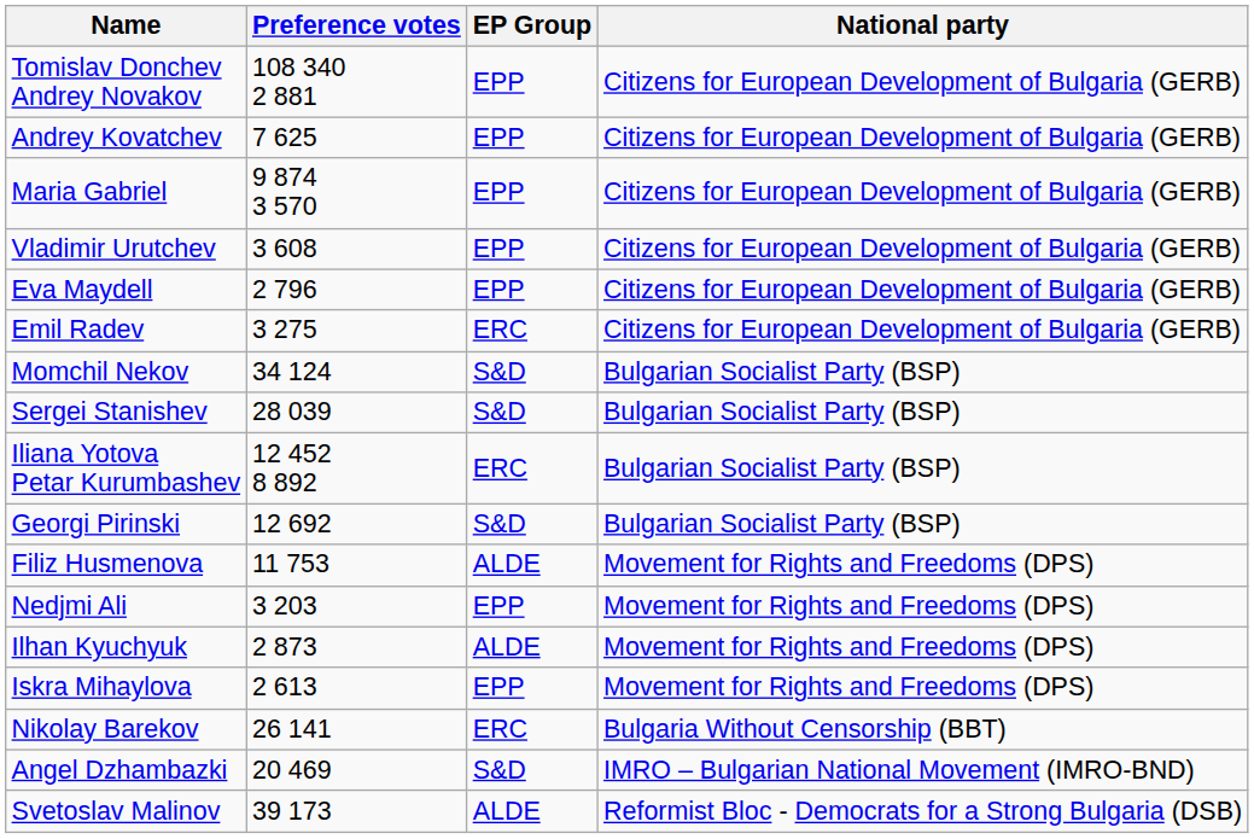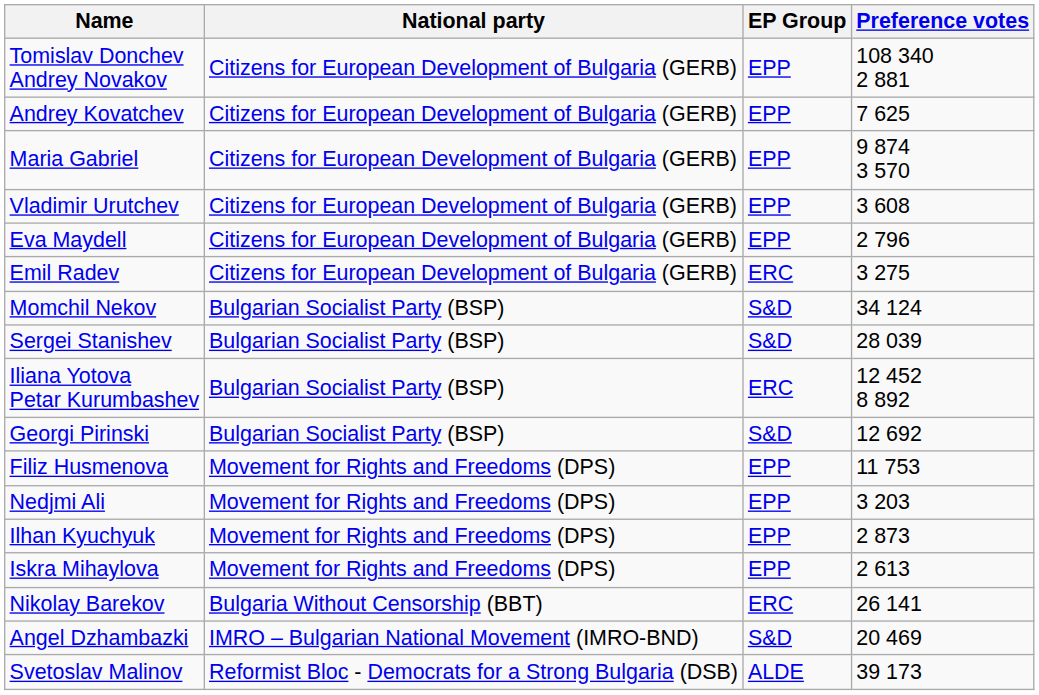 <table class="sortable wikitable">
 <tr>
 <th>Name</th>
+<th>National party</th>
+<th>EP Group</th>
 <th><a href='#'>Preference votes</a></th>
-<th>EP Group</th>
-<th>National party</th>
 </tr>
 <tr>
 <td><a href='#'>Tomislav Donchev</a> <br><a href='#'>Andrey Novakov</a> </td>
+<td> <a href='#'>Citizens for European Development of Bulgaria</a> (GERB)</td>
+<td> <a href='#'>EPP</a></td>
 <td>108 340<br> 2 881</td>
-<td> <a href='#'>EPP</a></td>
-<td> <a href='#'>Citizens for European Development of Bulgaria</a> (GERB)</td>
 </tr>
 <tr>
 <td><a href='#'>Andrey Kovatchev</a></td>
+<td> <a href='#'>Citizens for European Development of Bulgaria</a> (GERB)</td>
+<td> <a href='#'>EPP</a></td>
 <td>7 625</td>
-<td> <a href='#'>EPP</a></td>
-<td> <a href='#'>Citizens for European Development of Bulgaria</a> (GERB)</td>
 </tr>
 <tr>
 <td><a href='#'>Maria Gabriel</a> <br> </td>
+<td> <a href='#'>Citizens for European Development of Bulgaria</a> (GERB)</td>
+<td> <a href='#'>EPP</a></td>
 <td>9 874<br> 3 570</td>
-<td> <a href='#'>EPP</a></td>
-<td> <a href='#'>Citizens for European Development of Bulgaria</a> (GERB)</td>
 </tr>
 <tr>
 <td><a href='#'>Vladimir Urutchev</a></td>
+<td> <a href='#'>Citizens for European Development of Bulgaria</a> (GERB)</td>
+<td> <a href='#'>EPP</a></td>
 <td>3 608</td>
-<td> <a href='#'>EPP</a></td>
-<td> <a href='#'>Citizens for European Development of Bulgaria</a> (GERB)</td>
 </tr>
 <tr>
 <td><a href='#'>Eva Maydell</a></td>
+<td> <a href='#'>Citizens for European Development of Bulgaria</a> (GERB)</td>
+<td> <a href='#'>EPP</a></td>
 <td>2 796</td>
-<td> <a href='#'>EPP</a></td>
-<td> <a href='#'>Citizens for European Development of Bulgaria</a> (GERB)</td>
 </tr>
 <tr>
 <td><a href='#'>Emil Radev</a></td>
+<td> <a href='#'>Citizens for European Development of Bulgaria</a> (GERB)</td>
+<td> <a href='#'>ERC</a></td>
 <td>3 275</td>
-<td> <a href='#'>ERC</a></td>
-<td> <a href='#'>Citizens for European Development of Bulgaria</a> (GERB)</td>
 </tr>
 <tr>
 <td><a href='#'>Momchil Nekov</a></td>
+<td> <a href='#'>Bulgarian Socialist Party</a> (BSP)</td>
+<td> <a href='#'>S&D</a></td>
 <td>34 124</td>
-<td> <a href='#'>S&D</a></td>
-<td> <a href='#'>Bulgarian Socialist Party</a> (BSP)</td>
 </tr>
 <tr>
 <td><a href='#'>Sergei Stanishev</a></td>
+<td> <a href='#'>Bulgarian Socialist Party</a> (BSP)</td>
+<td> <a href='#'>S&D</a></td>
 <td>28 039</td>
-<td> <a href='#'>S&D</a></td>
-<td> <a href='#'>Bulgarian Socialist Party</a> (BSP)</td>
 </tr>
 <tr>
 <td><a href='#'>Iliana Yotova</a> <br><a href='#'>Petar Kurumbashev</a> </td>
+<td> <a href='#'>Bulgarian Socialist Party</a> (BSP)</td>
+<td> <a href='#'>ERC</a></td>
 <td>12 452<br> 8 892</td>
-<td> <a href='#'>ERC</a></td>
-<td> <a href='#'>Bulgarian Socialist Party</a> (BSP)</td>
 </tr>
 <tr>
 <td><a href='#'>Georgi Pirinski</a></td>
+<td> <a href='#'>Bulgarian Socialist Party</a> (BSP)</td>
+<td> <a href='#'>S&D</a></td>
 <td>12 692</td>
-<td> <a href='#'>S&D</a></td>
-<td> <a href='#'>Bulgarian Socialist Party</a> (BSP)</td>
 </tr>
 <tr>
 <td><a href='#'>Filiz Husmenova</a></td>
+<td> <a href='#'>Movement for Rights and Freedoms</a> (DPS)</td>
+<td> <a href='#'>EPP</a></td>
 <td>11 753</td>
-<td> <a href='#'>ALDE</a></td>
-<td> <a href='#'>Movement for Rights and Freedoms</a> (DPS)</td>
 </tr>
 <tr>
 <td><a href='#'>Nedjmi Ali</a></td>
+<td> <a href='#'>Movement for Rights and Freedoms</a> (DPS)</td>
+<td> <a href='#'>EPP</a></td>
 <td>3 203</td>
-<td> <a href='#'>EPP</a></td>
-<td> <a href='#'>Movement for Rights and Freedoms</a> (DPS)</td>
 </tr>
 <tr>
 <td><a href='#'>Ilhan Kyuchyuk</a></td>
+<td> <a href='#'>Movement for Rights and Freedoms</a> (DPS)</td>
+<td> <a href='#'>EPP</a></td>
 <td>2 873</td>
-<td> <a href='#'>ALDE</a></td>
-<td> <a href='#'>Movement for Rights and Freedoms</a> (DPS)</td>
 </tr>
 <tr>
 <td><a href='#'>Iskra Mihaylova</a></td>
+<td> <a href='#'>Movement for Rights and Freedoms</a> (DPS)</td>
+<td> <a href='#'>EPP</a></td>
 <td>2 613</td>
-<td> <a href='#'>EPP</a></td>
-<td> <a href='#'>Movement for Rights and Freedoms</a> (DPS)</td>
 </tr>
 <tr>
 <td><a href='#'>Nikolay Barekov</a></td>
+<td> <a href='#'>Bulgaria Without Censorship</a> (BBT)</td>
+<td> <a href='#'>ERC</a></td>
 <td>26 141</td>
-<td> <a href='#'>ERC</a></td>
-<td> <a href='#'>Bulgaria Without Censorship</a> (BBT)</td>
 </tr>
 <tr>
 <td><a href='#'>Angel Dzhambazki</a></td>
+<td> <a href='#'>IMRO – Bulgarian National Movement</a> (IMRO-BND)</td>
+<td> <a href='#'>S&D</a></td>
 <td>20 469</td>
-<td> <a href='#'>S&D</a></td>
-<td> <a href='#'>IMRO – Bulgarian National Movement</a> (IMRO-BND)</td>
 </tr>
 <tr>
 <td><a href='#'>Svetoslav Malinov</a></td>
+<td> <a href='#'>Reformist Bloc</a> - <a href='#'>Democrats for a Strong Bulgaria</a> (DSB)</td>
+<td> <a href='#'>ALDE</a></td>
 <td>39 173</td>
-<td> <a href='#'>ALDE</a></td>
-<td> <a href='#'>Reformist Bloc</a> - <a href='#'>Democrats for a Strong Bulgaria</a> (DSB)</td>
 </tr>
 </table>
